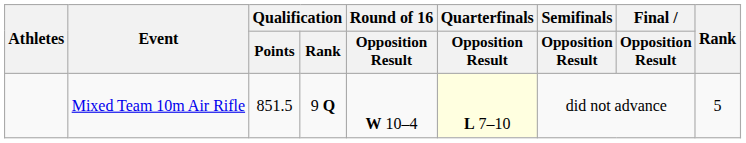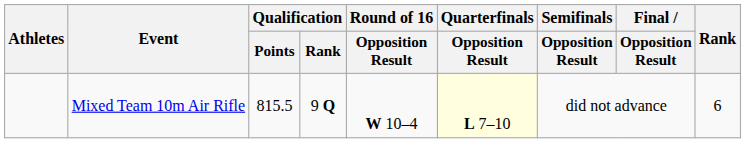 <table class="wikitable" style="font-size:90%;">
 <tr>
 <th rowspan=2>Athletes</th>
 <th rowspan=2>Event</th>
 <th colspan=2>Qualification</th>
 <th>Round of 16</th>
 <th>Quarterfinals</th>
 <th>Semifinals</th>
 <th>Final / </th>
 <th rowspan=2>Rank</th>
 </tr>
 <tr style="font-size:95%">
 <th>Points</th>
 <th>Rank</th>
 <th>Opposition<br>Result</th>
 <th>Opposition<br>Result</th>
 <th>Opposition<br>Result</th>
 <th>Opposition<br>Result</th>
 </tr>
 <tr align=center>
 <td align=left><br></td>
 <td align=left><a href='#'>Mixed Team 10m Air Rifle</a></td>
-<td>851.5</td>
+<td>815.5</td>
 <td>9 <strong>Q</strong></td>
 <td><br><br><strong>W</strong> 10–4</td>
 <td style="background: lightyellow;"><br><br><strong>L</strong> 7–10</td>
 <td colspan=2>did not advance</td>
-<td>5</td>
+<td>6</td>
 </tr>
 </table>
